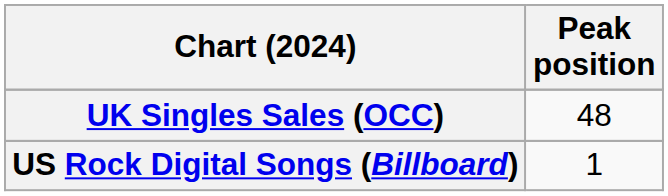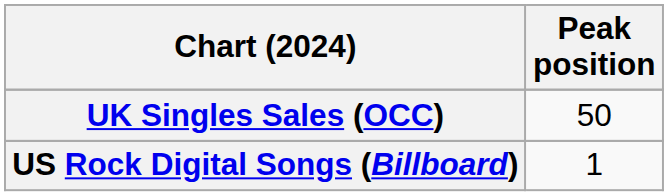 <table class="wikitable sortable plainrowheaders" style="text-align:center">
 <tr>
 <th scope="col">Chart (2024)</th>
 <th scope="col">Peak<br>position</th>
 </tr>
 <tr>
 </tr>
 <tr>
 <th scope="row"><a href='#'>UK Singles Sales</a> (<a href='#'>OCC</a>)</th>
-<td>48</td>
+<td>50</td>
 </tr>
 <tr>
 </tr>
 <tr>
 <th scope="row">US <a href='#'>Rock Digital Songs</a> (<a href='#'><em>Billboard</em></a>)</th>
 <td style="text-align:center;">1</td>
 </tr>
 </table>
